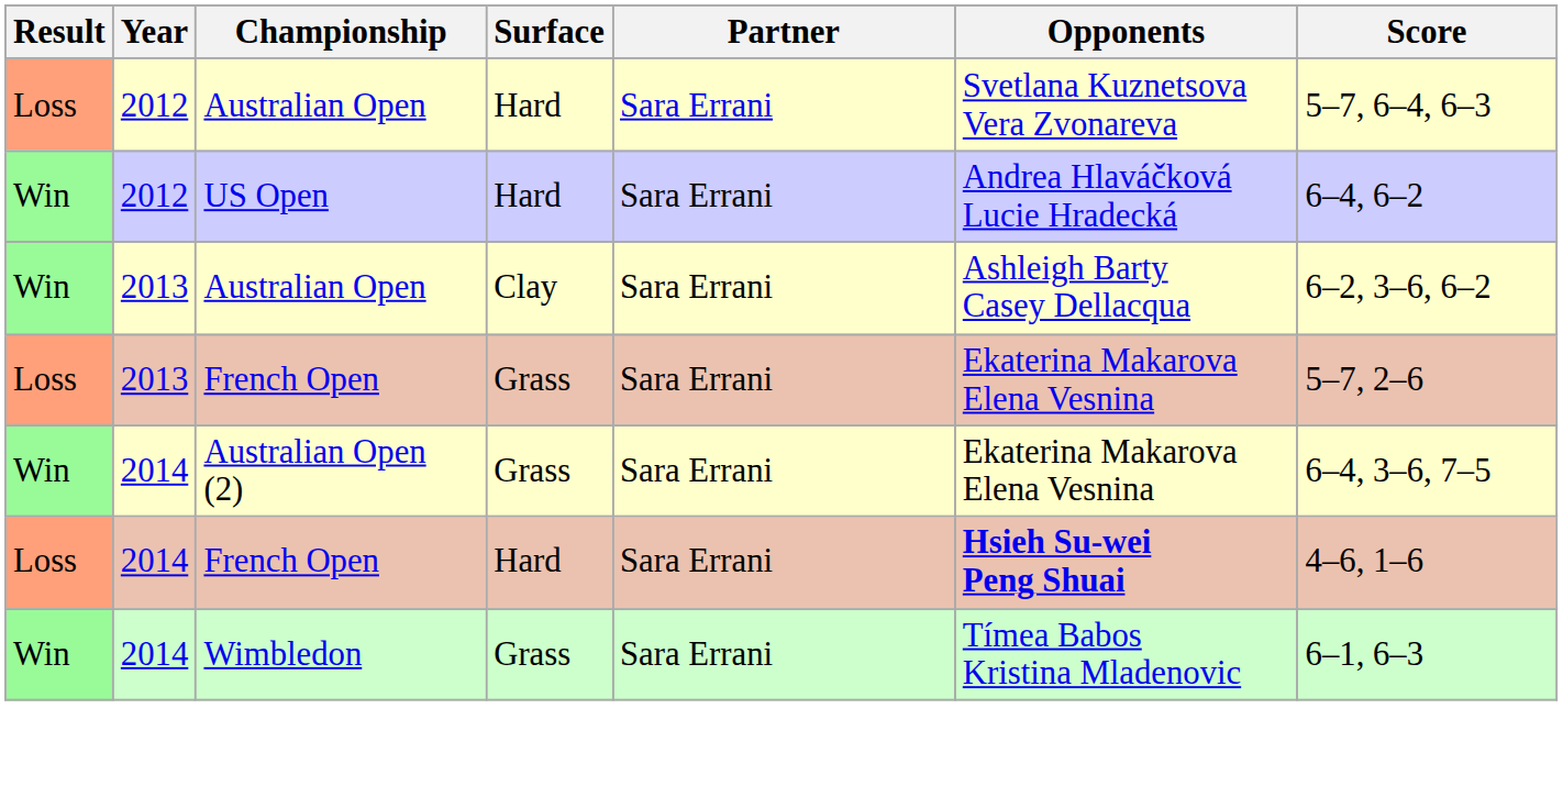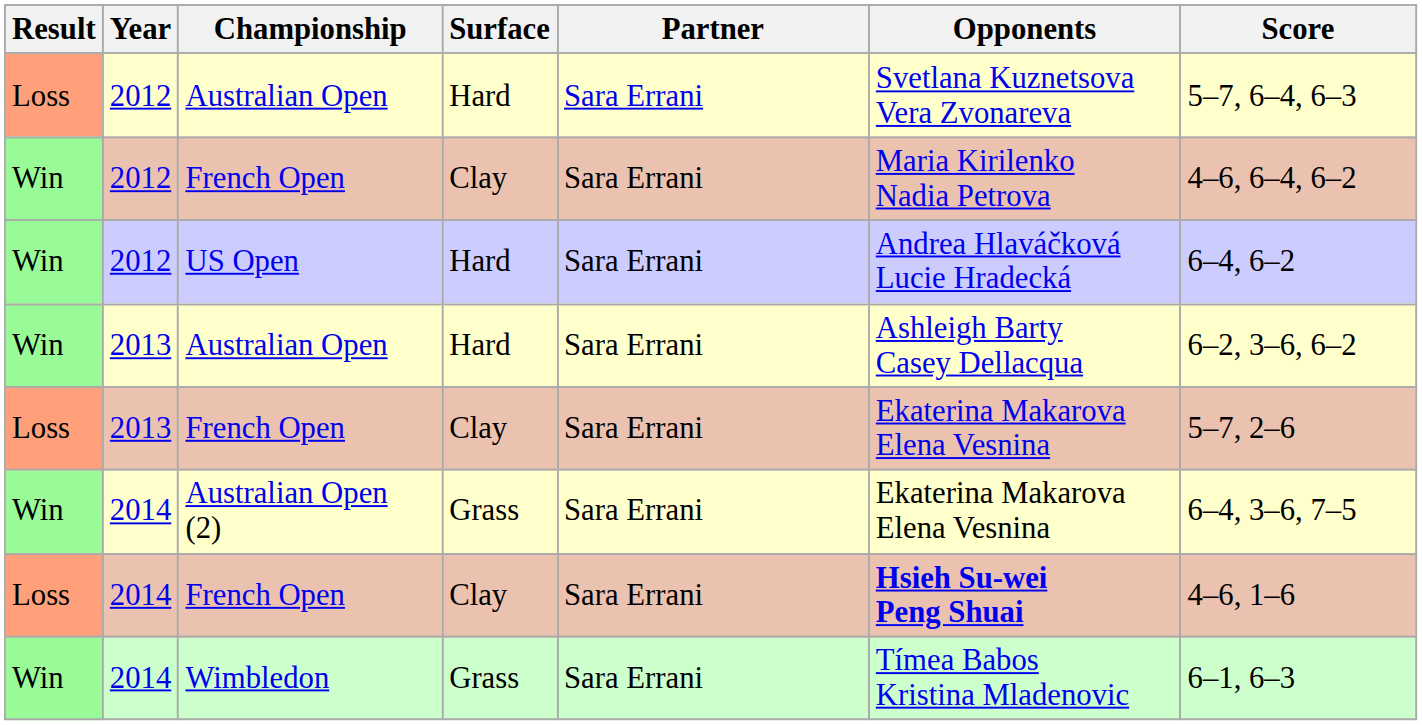 <table class="sortable wikitable">
 <tr>
 <th>Result</th>
 <th>Year</th>
 <th style="width:130px">Championship</th>
 <th>Surface</th>
 <th style="width:155px">Partner</th>
 <th style="width:155px">Opponents</th>
 <th style="width:115px"  class="unsortable">Score</th>
 </tr>
 <tr style="background:#ffc;">
 <td style="background:#ffa07a;">Loss</td>
 <td><a href='#'>2012</a></td>
 <td><a href='#'>Australian Open</a></td>
 <td>Hard</td>
 <td> <a href='#'>Sara Errani</a></td>
 <td> <a href='#'>Svetlana Kuznetsova</a><br> <a href='#'>Vera Zvonareva</a></td>
 <td>5–7, 6–4, 6–3</td>
 </tr>
+<tr style="background:#ebc2af;">
+<td style="background:#98fb98;">Win</td>
+<td><a href='#'>2012</a></td>
+<td><a href='#'>French Open</a></td>
+<td>Clay</td>
+<td> Sara Errani</td>
+<td> <a href='#'>Maria Kirilenko</a><br> <a href='#'>Nadia Petrova</a></td>
+<td>4–6, 6–4, 6–2</td>
+</tr>
 <tr bgcolor="#CCCCFF">
 <td style="background:#98fb98;">Win</td>
 <td><a href='#'>2012</a></td>
 <td><a href='#'>US Open</a></td>
 <td>Hard</td>
 <td> Sara Errani</td>
 <td> <a href='#'>Andrea Hlaváčková</a><br> <a href='#'>Lucie Hradecká</a></td>
 <td>6–4, 6–2</td>
 </tr>
 <tr style="background:#ffc;">
 <td style="background:#98fb98;">Win</td>
 <td><a href='#'>2013</a></td>
 <td><a href='#'>Australian Open</a></td>
-<td>Clay</td>
+<td>Hard</td>
 <td> Sara Errani</td>
 <td> <a href='#'>Ashleigh Barty</a><br> <a href='#'>Casey Dellacqua</a></td>
 <td>6–2, 3–6, 6–2</td>
 </tr>
 <tr style="background:#ebc2af;">
 <td style="background:#ffa07a;">Loss</td>
 <td><a href='#'>2013</a></td>
 <td><a href='#'>French Open</a></td>
-<td>Grass</td>
+<td>Clay</td>
 <td> Sara Errani</td>
 <td> <a href='#'>Ekaterina Makarova</a><br> <a href='#'>Elena Vesnina</a></td>
 <td>5–7, 2–6</td>
 </tr>
 <tr bgcolor=FFFFCC>
 <td style="background:#98fb98;">Win</td>
 <td><a href='#'>2014</a></td>
 <td><a href='#'>Australian Open</a><br>(2)</td>
 <td>Grass</td>
 <td> Sara Errani</td>
 <td> Ekaterina Makarova<br> Elena Vesnina</td>
 <td>6–4, 3–6, 7–5</td>
 </tr>
 <tr bgcolor=ebc2af>
 <td style="background:#ffa07a;">Loss</td>
 <td><a href='#'>2014</a></td>
 <td><a href='#'>French Open</a></td>
-<td>Hard</td>
+<td>Clay</td>
 <td> Sara Errani</td>
 <td><strong> <a href='#'>Hsieh Su-wei</a><br> <a href='#'>Peng Shuai</a></strong></td>
 <td>4–6, 1–6</td>
 </tr>
 <tr bgcolor=CCFFCC>
 <td style="background:#98fb98;">Win</td>
 <td><a href='#'>2014</a></td>
 <td><a href='#'>Wimbledon</a></td>
 <td>Grass</td>
 <td> Sara Errani</td>
 <td> <a href='#'>Tímea Babos</a><br> <a href='#'>Kristina Mladenovic</a></td>
 <td>6–1, 6–3</td>
 </tr>
 </table>
